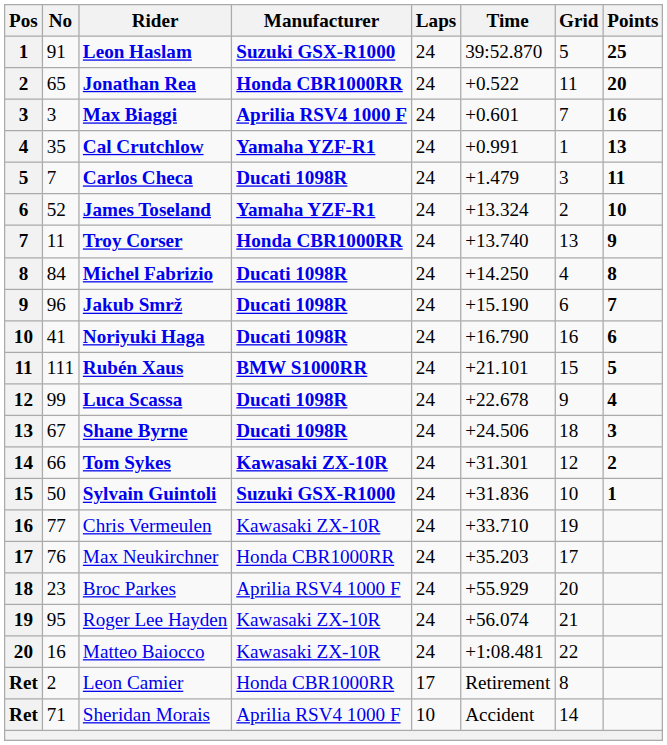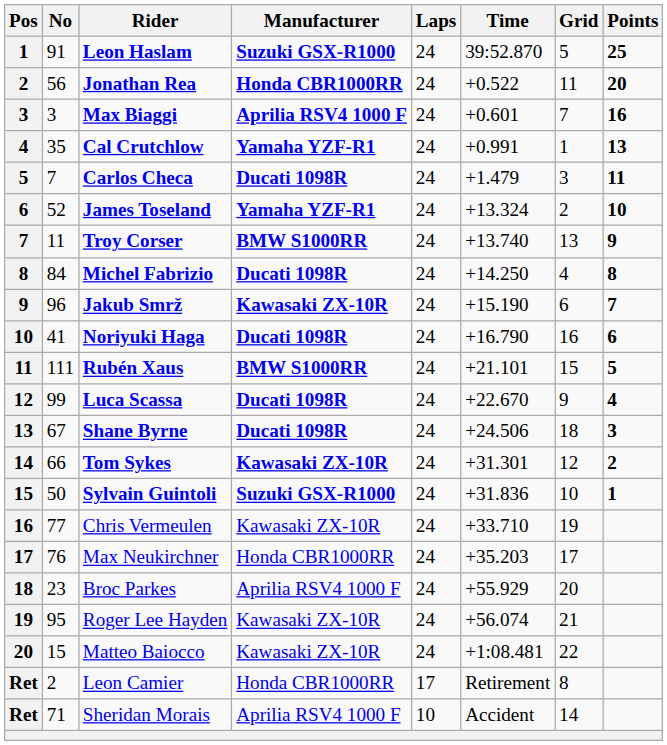 <table class="wikitable" style="font-size: 95%;">
 <tr>
 <th>Pos</th>
 <th>No</th>
 <th>Rider</th>
 <th>Manufacturer</th>
 <th>Laps</th>
 <th>Time</th>
 <th>Grid</th>
 <th>Points</th>
 </tr>
 <tr>
 <th>1</th>
 <td>91</td>
 <td> <strong><a href='#'>Leon Haslam</a></strong></td>
 <td><strong><a href='#'>Suzuki GSX-R1000</a></strong></td>
 <td>24</td>
 <td>39:52.870</td>
 <td>5</td>
 <td><strong>25</strong></td>
 </tr>
 <tr>
 <th>2</th>
-<td>65</td>
+<td>56</td>
 <td> <strong><a href='#'>Jonathan Rea</a></strong></td>
 <td><strong><a href='#'>Honda CBR1000RR</a></strong></td>
 <td>24</td>
 <td>+0.522</td>
 <td>11</td>
 <td><strong>20</strong></td>
 </tr>
 <tr>
 <th>3</th>
 <td>3</td>
 <td> <strong><a href='#'>Max Biaggi</a></strong></td>
 <td><strong><a href='#'>Aprilia RSV4 1000 F</a></strong></td>
 <td>24</td>
 <td>+0.601</td>
 <td>7</td>
 <td><strong>16</strong></td>
 </tr>
 <tr>
 <th>4</th>
 <td>35</td>
 <td> <strong><a href='#'>Cal Crutchlow</a></strong></td>
 <td><strong><a href='#'>Yamaha YZF-R1</a></strong></td>
 <td>24</td>
 <td>+0.991</td>
 <td>1</td>
 <td><strong>13</strong></td>
 </tr>
 <tr>
 <th>5</th>
 <td>7</td>
 <td> <strong><a href='#'>Carlos Checa</a></strong></td>
 <td><strong><a href='#'>Ducati 1098R</a></strong></td>
 <td>24</td>
 <td>+1.479</td>
 <td>3</td>
 <td><strong>11</strong></td>
 </tr>
 <tr>
 <th>6</th>
 <td>52</td>
 <td> <strong><a href='#'>James Toseland</a></strong></td>
 <td><strong><a href='#'>Yamaha YZF-R1</a></strong></td>
 <td>24</td>
 <td>+13.324</td>
 <td>2</td>
 <td><strong>10</strong></td>
 </tr>
 <tr>
 <th>7</th>
 <td>11</td>
 <td> <strong><a href='#'>Troy Corser</a></strong></td>
-<td><strong><a href='#'>Honda CBR1000RR</a></strong></td>
+<td><strong><a href='#'>BMW S1000RR</a></strong></td>
 <td>24</td>
 <td>+13.740</td>
 <td>13</td>
 <td><strong>9</strong></td>
 </tr>
 <tr>
 <th>8</th>
 <td>84</td>
 <td> <strong><a href='#'>Michel Fabrizio</a></strong></td>
 <td><strong><a href='#'>Ducati 1098R</a></strong></td>
 <td>24</td>
 <td>+14.250</td>
 <td>4</td>
 <td><strong>8</strong></td>
 </tr>
 <tr>
 <th>9</th>
 <td>96</td>
 <td> <strong><a href='#'>Jakub Smrž</a></strong></td>
-<td><strong><a href='#'>Ducati 1098R</a></strong></td>
+<td><strong><a href='#'>Kawasaki ZX-10R</a></strong></td>
 <td>24</td>
 <td>+15.190</td>
 <td>6</td>
 <td><strong>7</strong></td>
 </tr>
 <tr>
 <th>10</th>
 <td>41</td>
 <td> <strong><a href='#'>Noriyuki Haga</a></strong></td>
 <td><strong><a href='#'>Ducati 1098R</a></strong></td>
 <td>24</td>
 <td>+16.790</td>
 <td>16</td>
 <td><strong>6</strong></td>
 </tr>
 <tr>
 <th>11</th>
 <td>111</td>
 <td> <strong><a href='#'>Rubén Xaus</a></strong></td>
 <td><strong><a href='#'>BMW S1000RR</a></strong></td>
 <td>24</td>
 <td>+21.101</td>
 <td>15</td>
 <td><strong>5</strong></td>
 </tr>
 <tr>
 <th>12</th>
 <td>99</td>
 <td> <strong><a href='#'>Luca Scassa</a></strong></td>
 <td><strong><a href='#'>Ducati 1098R</a></strong></td>
 <td>24</td>
-<td>+22.678</td>
+<td>+22.670</td>
 <td>9</td>
 <td><strong>4</strong></td>
 </tr>
 <tr>
 <th>13</th>
 <td>67</td>
 <td> <strong><a href='#'>Shane Byrne</a></strong></td>
 <td><strong><a href='#'>Ducati 1098R</a></strong></td>
 <td>24</td>
 <td>+24.506</td>
 <td>18</td>
 <td><strong>3</strong></td>
 </tr>
 <tr>
 <th>14</th>
 <td>66</td>
 <td> <strong><a href='#'>Tom Sykes</a></strong></td>
 <td><strong><a href='#'>Kawasaki ZX-10R</a></strong></td>
 <td>24</td>
 <td>+31.301</td>
 <td>12</td>
 <td><strong>2</strong></td>
 </tr>
 <tr>
 <th>15</th>
 <td>50</td>
 <td> <strong><a href='#'>Sylvain Guintoli</a></strong></td>
 <td><strong><a href='#'>Suzuki GSX-R1000</a></strong></td>
 <td>24</td>
 <td>+31.836</td>
 <td>10</td>
 <td><strong>1</strong></td>
 </tr>
 <tr>
 <th>16</th>
 <td>77</td>
 <td> <a href='#'>Chris Vermeulen</a></td>
 <td><a href='#'>Kawasaki ZX-10R</a></td>
 <td>24</td>
 <td>+33.710</td>
 <td>19</td>
 <td></td>
 </tr>
 <tr>
 <th>17</th>
 <td>76</td>
 <td> <a href='#'>Max Neukirchner</a></td>
 <td><a href='#'>Honda CBR1000RR</a></td>
 <td>24</td>
 <td>+35.203</td>
 <td>17</td>
 <td></td>
 </tr>
 <tr>
 <th>18</th>
 <td>23</td>
 <td> <a href='#'>Broc Parkes</a></td>
 <td><a href='#'>Aprilia RSV4 1000 F</a></td>
 <td>24</td>
 <td>+55.929</td>
 <td>20</td>
 <td></td>
 </tr>
 <tr>
 <th>19</th>
 <td>95</td>
 <td> <a href='#'>Roger Lee Hayden</a></td>
 <td><a href='#'>Kawasaki ZX-10R</a></td>
 <td>24</td>
 <td>+56.074</td>
 <td>21</td>
 <td></td>
 </tr>
 <tr>
 <th>20</th>
-<td>16</td>
+<td>15</td>
 <td> <a href='#'>Matteo Baiocco</a></td>
 <td><a href='#'>Kawasaki ZX-10R</a></td>
 <td>24</td>
 <td>+1:08.481</td>
 <td>22</td>
 <td></td>
 </tr>
 <tr>
 <th>Ret</th>
 <td>2</td>
 <td> <a href='#'>Leon Camier</a></td>
 <td><a href='#'>Honda CBR1000RR</a></td>
 <td>17</td>
 <td>Retirement</td>
 <td>8</td>
 <td></td>
 </tr>
 <tr>
 <th>Ret</th>
 <td>71</td>
 <td> <a href='#'>Sheridan Morais</a></td>
 <td><a href='#'>Aprilia RSV4 1000 F</a></td>
 <td>10</td>
 <td>Accident</td>
 <td>14</td>
 <td></td>
 </tr>
 <tr>
 <th colspan=8></th>
 </tr>
 <tr>
 </tr>
 </table>
